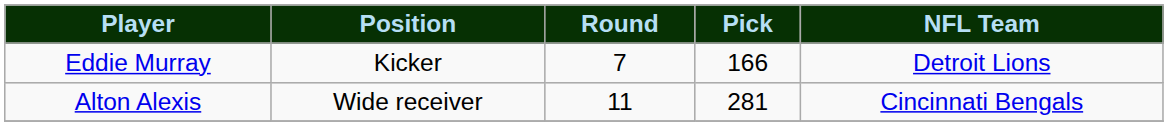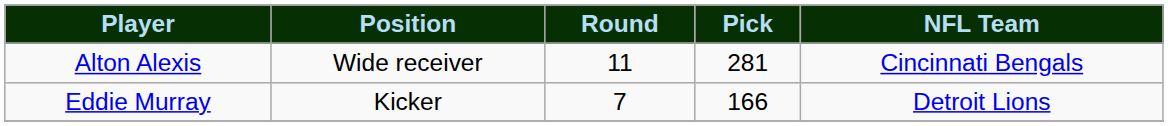 <table class="wikitable" width="60%">
 <tr align="center"  style="background:#063003;color:#B6DFF4;">
 <td><strong>Player</strong></td>
 <td><strong>Position</strong></td>
 <td><strong>Round</strong></td>
 <td><strong>Pick</strong></td>
 <td><strong>NFL Team</strong></td>
 </tr>
 <tr align="center" bgcolor="">
+<td><a href='#'>Alton Alexis</a></td>
+<td>Wide receiver</td>
+<td>11</td>
+<td>281</td>
+<td><a href='#'>Cincinnati Bengals</a></td>
+</tr>
+<tr align="center" bgcolor="">
 <td><a href='#'>Eddie Murray</a></td>
 <td>Kicker</td>
 <td>7</td>
 <td>166</td>
 <td><a href='#'>Detroit Lions</a></td>
 </tr>
 <tr align="center" bgcolor="">
-<td><a href='#'>Alton Alexis</a></td>
-<td>Wide receiver</td>
-<td>11</td>
-<td>281</td>
-<td><a href='#'>Cincinnati Bengals</a></td>
-</tr>
-<tr align="center" bgcolor="">
 </tr>
 </table>
